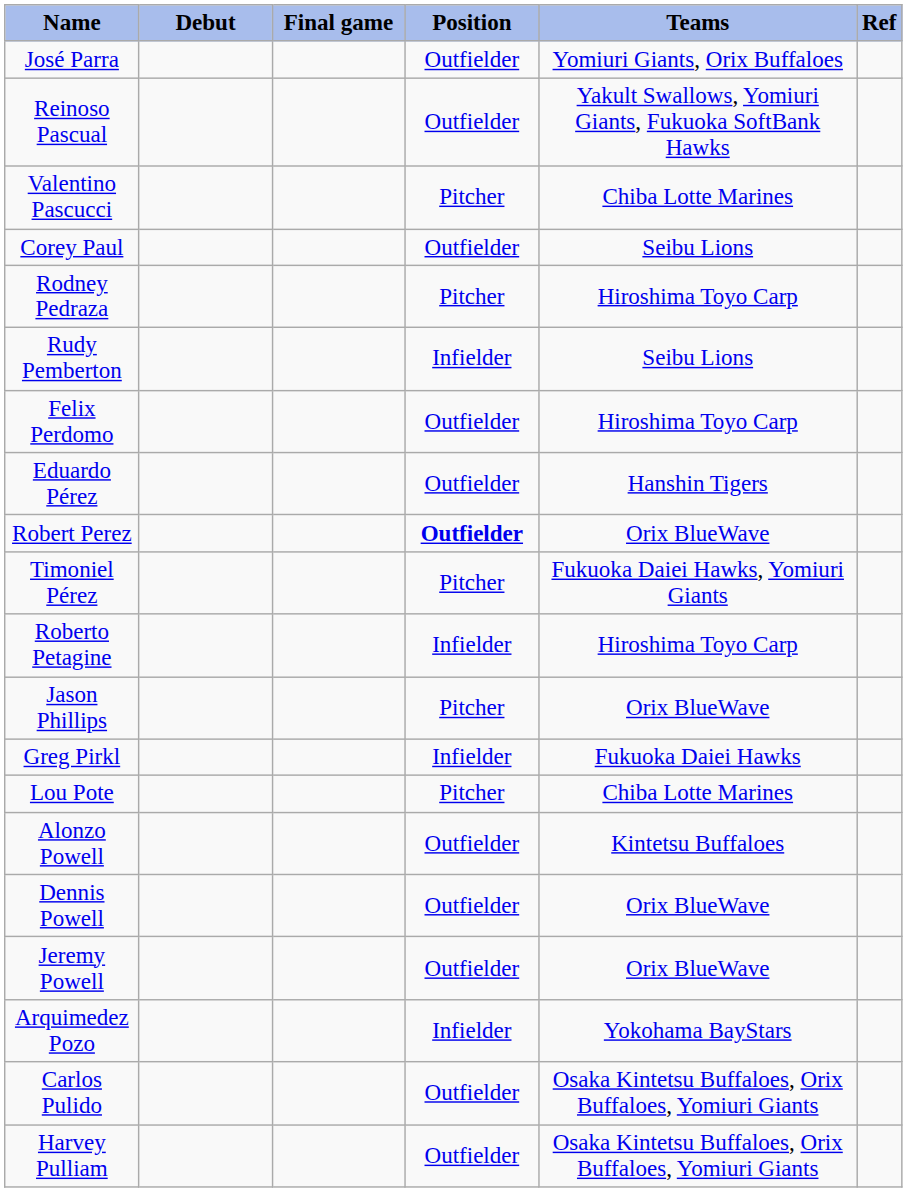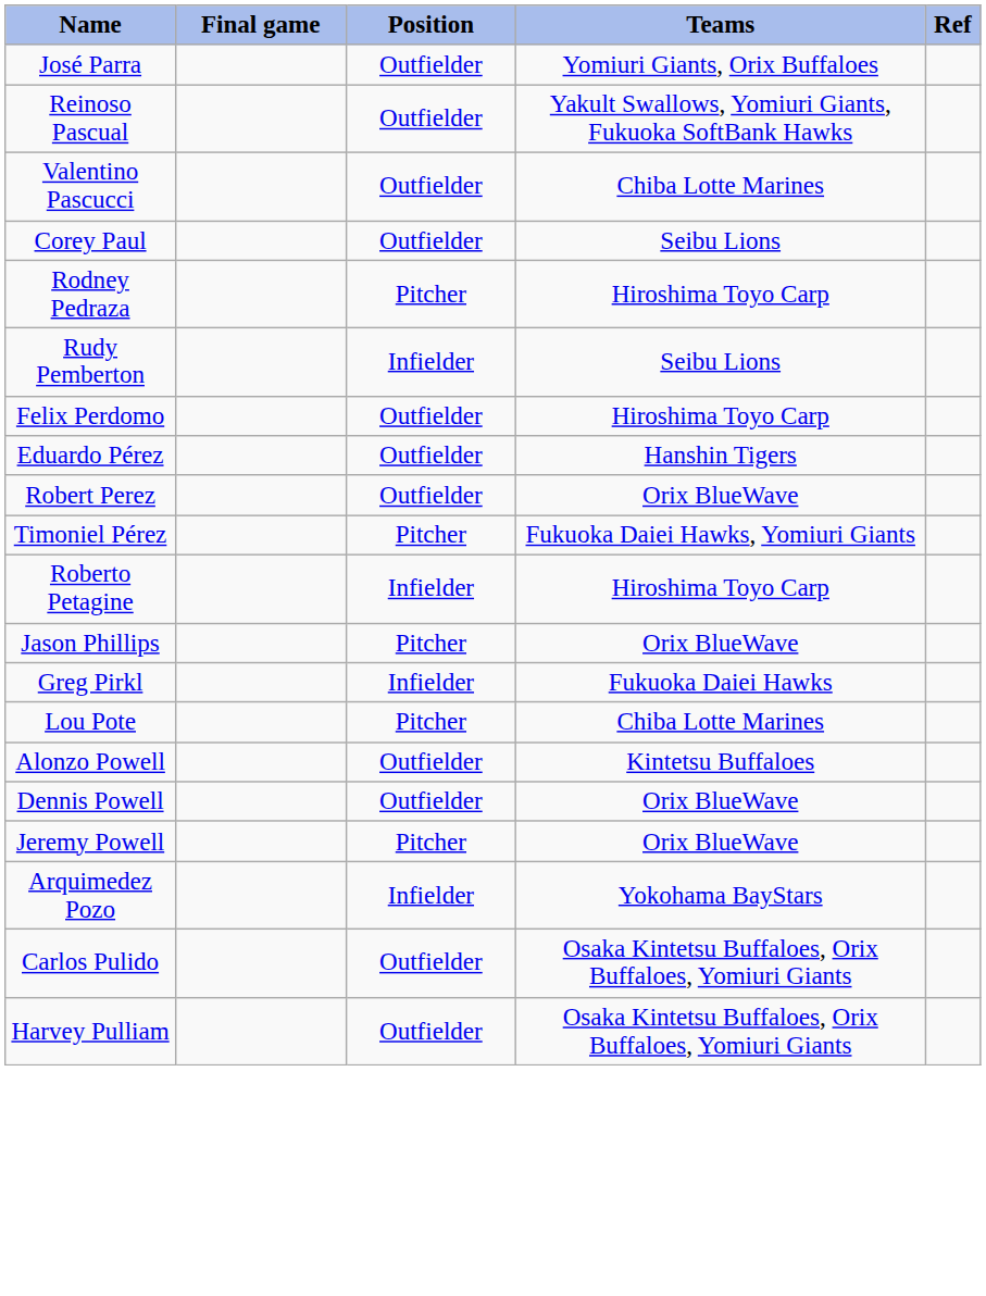 <table class="wikitable" style="width: 100%">
 <tr>
 <th style="background:#A8BDEC;" width=15%>Name</th>
-<th width=15% style="background:#A8BDEC;">Debut</th>
 <th width=15% style="background:#A8BDEC;">Final game</th>
 <th width=15% style="background:#A8BDEC;">Position</th>
 <th width=36% style="background:#A8BDEC;">Teams</th>
 <th width=4% style="background:#A8BDEC;">Ref</th>
 </tr>
 <tr align=center>
 <td><a href='#'>José Parra</a></td>
 <td></td>
-<td></td>
 <td><a href='#'>Outfielder</a></td>
 <td><a href='#'>Yomiuri Giants</a>, <a href='#'>Orix Buffaloes</a></td>
 <td></td>
 </tr>
 <tr align=center>
 <td><a href='#'>Reinoso Pascual</a></td>
-<td></td>
 <td></td>
 <td><a href='#'>Outfielder</a></td>
 <td><a href='#'>Yakult Swallows</a>, <a href='#'>Yomiuri Giants</a>, <a href='#'>Fukuoka SoftBank Hawks</a></td>
 <td></td>
 </tr>
 <tr align=center>
 <td><a href='#'>Valentino Pascucci</a></td>
 <td></td>
-<td></td>
-<td><a href='#'>Pitcher</a></td>
+<td><a href='#'>Outfielder</a></td>
 <td><a href='#'>Chiba Lotte Marines</a></td>
 <td></td>
 </tr>
 <tr align=center>
 <td><a href='#'>Corey Paul</a></td>
-<td></td>
 <td></td>
 <td><a href='#'>Outfielder</a></td>
 <td><a href='#'>Seibu Lions</a></td>
 <td></td>
 </tr>
 <tr align=center>
 <td><a href='#'>Rodney Pedraza</a></td>
 <td></td>
-<td></td>
 <td><a href='#'>Pitcher</a></td>
 <td><a href='#'>Hiroshima Toyo Carp</a></td>
 <td></td>
 </tr>
 <tr align=center>
 <td><a href='#'>Rudy Pemberton</a></td>
-<td></td>
 <td></td>
 <td><a href='#'>Infielder</a></td>
 <td><a href='#'>Seibu Lions</a></td>
 <td></td>
 </tr>
 <tr align=center>
 <td><a href='#'>Felix Perdomo</a></td>
 <td></td>
-<td></td>
 <td><a href='#'>Outfielder</a></td>
 <td><a href='#'>Hiroshima Toyo Carp</a></td>
 <td></td>
 </tr>
 <tr align=center>
 <td><a href='#'>Eduardo Pérez</a></td>
-<td></td>
 <td></td>
 <td><a href='#'>Outfielder</a></td>
 <td><a href='#'>Hanshin Tigers</a></td>
 <td></td>
 </tr>
 <tr align=center>
 <td><a href='#'>Robert Perez</a></td>
 <td></td>
-<td></td>
-<td><strong><a href='#'>Outfielder</a></strong></td>
+<td><a href='#'>Outfielder</a></td>
 <td><a href='#'>Orix BlueWave</a></td>
 <td></td>
 </tr>
 <tr align=center>
 <td><a href='#'>Timoniel Pérez</a></td>
-<td></td>
 <td></td>
 <td><a href='#'>Pitcher</a></td>
 <td><a href='#'>Fukuoka Daiei Hawks</a>, <a href='#'>Yomiuri Giants</a></td>
 <td></td>
 </tr>
 <tr align=center>
 <td><a href='#'>Roberto Petagine</a></td>
 <td></td>
-<td></td>
 <td><a href='#'>Infielder</a></td>
 <td><a href='#'>Hiroshima Toyo Carp</a></td>
 <td></td>
 </tr>
 <tr align=center>
 <td><a href='#'>Jason Phillips</a></td>
-<td></td>
 <td></td>
 <td><a href='#'>Pitcher</a></td>
 <td><a href='#'>Orix BlueWave</a></td>
 <td></td>
 </tr>
 <tr align=center>
 <td><a href='#'>Greg Pirkl</a></td>
 <td></td>
-<td></td>
 <td><a href='#'>Infielder</a></td>
 <td><a href='#'>Fukuoka Daiei Hawks</a></td>
 <td></td>
 </tr>
 <tr align=center>
 <td><a href='#'>Lou Pote</a></td>
-<td></td>
 <td></td>
 <td><a href='#'>Pitcher</a></td>
 <td><a href='#'>Chiba Lotte Marines</a></td>
 <td></td>
 </tr>
 <tr align=center>
 <td><a href='#'>Alonzo Powell</a></td>
 <td></td>
-<td></td>
 <td><a href='#'>Outfielder</a></td>
 <td><a href='#'>Kintetsu Buffaloes</a></td>
 <td></td>
 </tr>
 <tr align=center>
 <td><a href='#'>Dennis Powell</a></td>
-<td></td>
 <td></td>
 <td><a href='#'>Outfielder</a></td>
 <td><a href='#'>Orix BlueWave</a></td>
 <td></td>
 </tr>
 <tr align=center>
 <td><a href='#'>Jeremy Powell</a></td>
 <td></td>
-<td></td>
-<td><a href='#'>Outfielder</a></td>
+<td><a href='#'>Pitcher</a></td>
 <td><a href='#'>Orix BlueWave</a></td>
 <td></td>
 </tr>
 <tr align=center>
 <td><a href='#'>Arquimedez Pozo</a></td>
-<td></td>
 <td></td>
 <td><a href='#'>Infielder</a></td>
 <td><a href='#'>Yokohama BayStars</a></td>
 <td></td>
 </tr>
 <tr align=center>
 <td><a href='#'>Carlos Pulido</a></td>
 <td></td>
-<td></td>
 <td><a href='#'>Outfielder</a></td>
 <td><a href='#'>Osaka Kintetsu Buffaloes</a>, <a href='#'>Orix Buffaloes</a>, <a href='#'>Yomiuri Giants</a></td>
 <td></td>
 </tr>
 <tr align=center>
 <td><a href='#'>Harvey Pulliam</a></td>
 <td></td>
-<td></td>
 <td><a href='#'>Outfielder</a></td>
 <td><a href='#'>Osaka Kintetsu Buffaloes</a>, <a href='#'>Orix Buffaloes</a>, <a href='#'>Yomiuri Giants</a></td>
 <td></td>
 </tr>
 </table>
